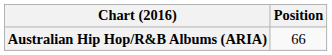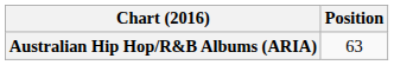 <table class="wikitable plainrowheaders" style="text-align:center">
 <tr>
 <th>Chart (2016)</th>
 <th>Position</th>
 </tr>
 <tr>
 <th scope="row">Australian Hip Hop/R&B Albums (ARIA)</th>
-<td style="text-align:center;">66</td>
+<td style="text-align:center;">63</td>
 </tr>
 </table>
